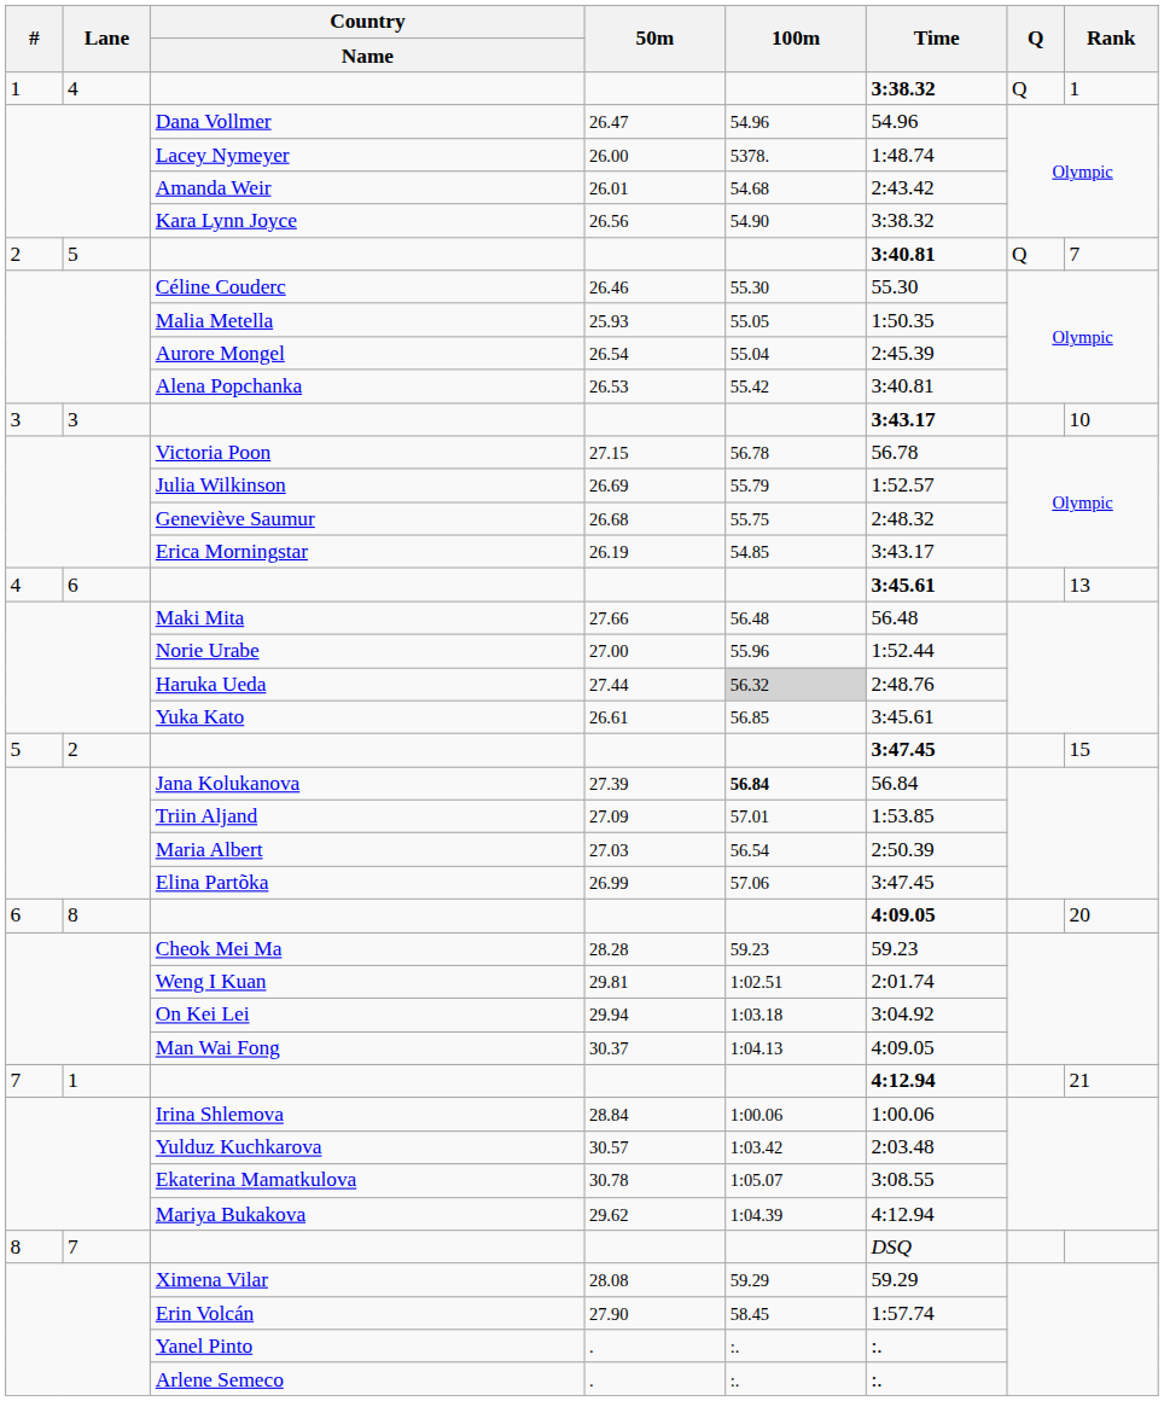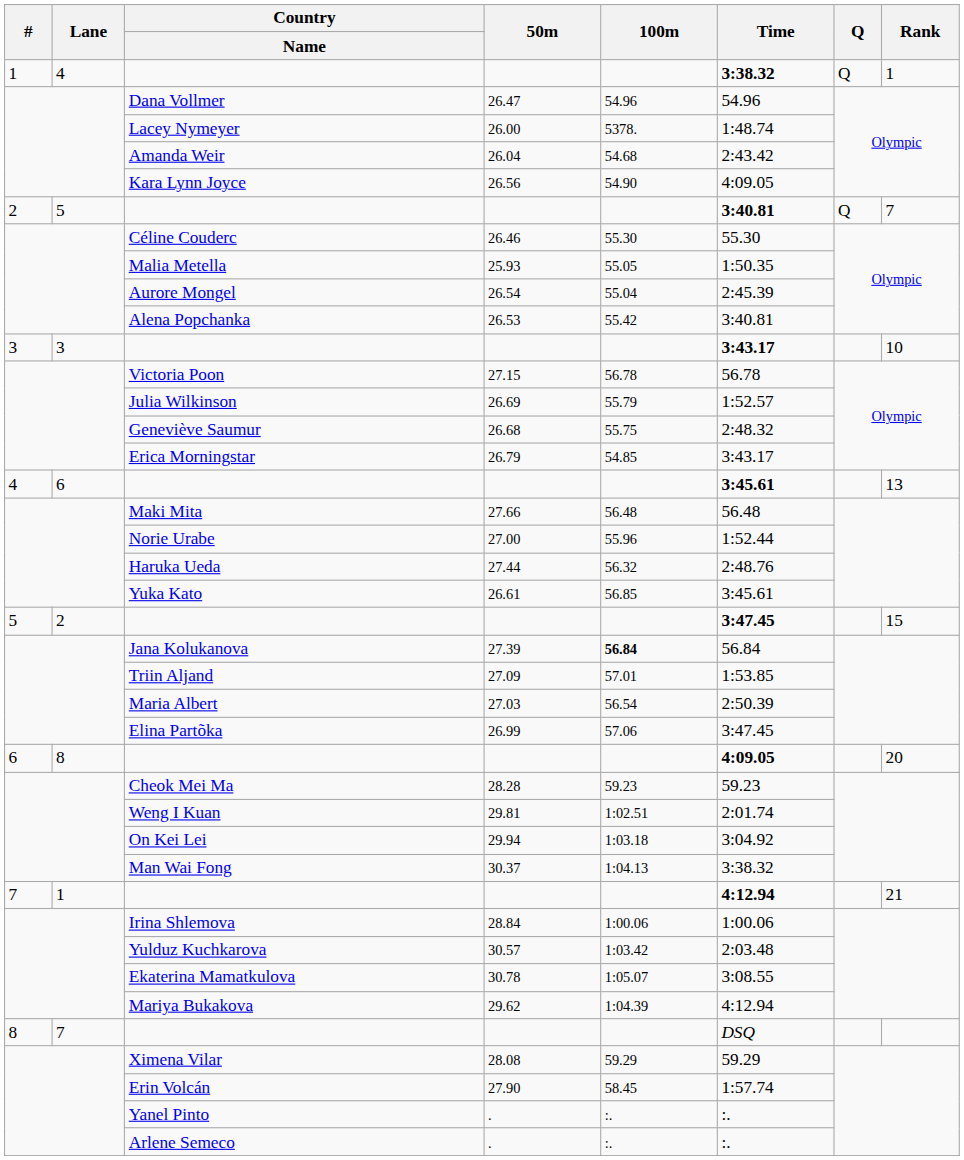 <table class="wikitable" width=70%>
 <tr>
 <th rowspan="2" width=20>#</th>
 <th rowspan="2" width=20>Lane</th>
 <th width=200>Country</th>
 <th rowspan=2 width=60>50m</th>
 <th rowspan="2" width=60>100m</th>
 <th rowspan=2 width=60>Time</th>
 <th rowspan=2 width=20>Q</th>
 <th rowspan=2 width=20>Rank</th>
 </tr>
 <tr>
 <th>Name</th>
 </tr>
 <tr>
 <td>1</td>
 <td>4</td>
 <td></td>
 <td></td>
 <td></td>
 <td><strong>3:38.32</strong></td>
 <td>Q</td>
 <td>1</td>
 </tr>
 <tr>
 <td rowspan=4 colspan=2></td>
 <td><a href='#'>Dana Vollmer</a></td>
 <td><small>26.47</small></td>
 <td><small>54.96</small></td>
 <td>54.96</td>
 <td rowspan=4 colspan=2 align=center><small><a href='#'>Olympic</a></small></td>
 </tr>
 <tr>
 <td><a href='#'>Lacey Nymeyer</a></td>
 <td><small>26.00</small></td>
 <td><small>5378.</small></td>
 <td>1:48.74</td>
 </tr>
 <tr>
 <td><a href='#'>Amanda Weir</a></td>
-<td><small>26.01</small></td>
+<td><small>26.04</small></td>
 <td><small>54.68</small></td>
 <td>2:43.42</td>
 </tr>
 <tr>
 <td><a href='#'>Kara Lynn Joyce</a></td>
 <td><small>26.56</small></td>
 <td><small>54.90</small></td>
-<td>3:38.32</td>
+<td>4:09.05</td>
 </tr>
 <tr>
 <td>2</td>
 <td>5</td>
 <td></td>
 <td></td>
 <td></td>
 <td><strong>3:40.81</strong></td>
 <td>Q</td>
 <td>7</td>
 </tr>
 <tr>
 <td rowspan=4 colspan=2></td>
 <td><a href='#'>Céline Couderc</a></td>
 <td><small>26.46</small></td>
 <td><small>55.30</small></td>
 <td>55.30</td>
 <td rowspan=4 colspan=2 align=center><small><a href='#'>Olympic</a></small></td>
 </tr>
 <tr>
 <td><a href='#'>Malia Metella</a></td>
 <td><small>25.93</small></td>
 <td><small>55.05</small></td>
 <td>1:50.35</td>
 </tr>
 <tr>
 <td><a href='#'>Aurore Mongel</a></td>
 <td><small>26.54</small></td>
 <td><small>55.04</small></td>
 <td>2:45.39</td>
 </tr>
 <tr>
 <td><a href='#'>Alena Popchanka</a></td>
 <td><small>26.53</small></td>
 <td><small>55.42</small></td>
 <td>3:40.81</td>
 </tr>
 <tr>
 <td>3</td>
 <td>3</td>
 <td></td>
 <td></td>
 <td></td>
 <td><strong>3:43.17</strong></td>
 <td></td>
 <td>10</td>
 </tr>
 <tr>
 <td rowspan=4 colspan=2></td>
 <td><a href='#'>Victoria Poon</a></td>
 <td><small>27.15</small></td>
 <td><small>56.78</small></td>
 <td>56.78</td>
 <td rowspan=4 colspan=2 align=center><small><a href='#'>Olympic</a></small></td>
 </tr>
 <tr>
 <td><a href='#'>Julia Wilkinson</a></td>
 <td><small>26.69</small></td>
 <td><small>55.79</small></td>
 <td>1:52.57</td>
 </tr>
 <tr>
 <td><a href='#'>Geneviève Saumur</a></td>
 <td><small>26.68</small></td>
 <td><small>55.75</small></td>
 <td>2:48.32</td>
 </tr>
 <tr>
 <td><a href='#'>Erica Morningstar</a></td>
-<td><small>26.19</small></td>
+<td><small>26.79</small></td>
 <td><small>54.85</small></td>
 <td>3:43.17</td>
 </tr>
 <tr>
 <td>4</td>
 <td>6</td>
 <td></td>
 <td></td>
 <td></td>
 <td><strong>3:45.61</strong></td>
 <td></td>
 <td>13</td>
 </tr>
 <tr>
 <td rowspan=4 colspan=2></td>
 <td><a href='#'>Maki Mita</a></td>
 <td><small>27.66</small></td>
 <td><small>56.48</small></td>
 <td>56.48</td>
 <td rowspan=4 colspan=2></td>
 </tr>
 <tr>
 <td><a href='#'>Norie Urabe</a></td>
 <td><small>27.00</small></td>
 <td><small>55.96</small></td>
 <td>1:52.44</td>
 </tr>
 <tr>
 <td><a href='#'>Haruka Ueda</a></td>
 <td><small>27.44</small></td>
-<td style="background: lightgrey;"><small>56.32</small></td>
+<td><small>56.32</small></td>
 <td>2:48.76</td>
 </tr>
 <tr>
 <td><a href='#'>Yuka Kato</a></td>
 <td><small>26.61</small></td>
 <td><small>56.85</small></td>
 <td>3:45.61</td>
 </tr>
 <tr>
 <td>5</td>
 <td>2</td>
 <td></td>
 <td></td>
 <td></td>
 <td><strong>3:47.45</strong></td>
 <td></td>
 <td>15</td>
 </tr>
 <tr>
 <td rowspan=4 colspan=2></td>
 <td><a href='#'>Jana Kolukanova</a></td>
 <td><small>27.39</small></td>
 <td><strong><small>56.84</small></strong></td>
 <td>56.84</td>
 <td rowspan=4 colspan=2></td>
 </tr>
 <tr>
 <td><a href='#'>Triin Aljand</a></td>
 <td><small>27.09</small></td>
 <td><small>57.01</small></td>
 <td>1:53.85</td>
 </tr>
 <tr>
 <td><a href='#'>Maria Albert</a></td>
 <td><small>27.03</small></td>
 <td><small>56.54</small></td>
 <td>2:50.39</td>
 </tr>
 <tr>
 <td><a href='#'>Elina Partõka</a></td>
 <td><small>26.99</small></td>
 <td><small>57.06</small></td>
 <td>3:47.45</td>
 </tr>
 <tr>
 <td>6</td>
 <td>8</td>
 <td></td>
 <td></td>
 <td></td>
 <td><strong>4:09.05</strong></td>
 <td></td>
 <td>20</td>
 </tr>
 <tr>
 <td rowspan=4 colspan=2></td>
 <td><a href='#'>Cheok Mei Ma</a></td>
 <td><small>28.28</small></td>
 <td><small>59.23</small></td>
 <td>59.23</td>
 <td rowspan=4 colspan=2></td>
 </tr>
 <tr>
 <td><a href='#'>Weng I Kuan</a></td>
 <td><small>29.81</small></td>
 <td><small>1:02.51</small></td>
 <td>2:01.74</td>
 </tr>
 <tr>
 <td><a href='#'>On Kei Lei</a></td>
 <td><small>29.94</small></td>
 <td><small>1:03.18</small></td>
 <td>3:04.92</td>
 </tr>
 <tr>
 <td><a href='#'>Man Wai Fong</a></td>
 <td><small>30.37</small></td>
 <td><small>1:04.13</small></td>
-<td>4:09.05</td>
+<td>3:38.32</td>
 </tr>
 <tr>
 <td>7</td>
 <td>1</td>
 <td></td>
 <td></td>
 <td></td>
 <td><strong>4:12.94</strong></td>
 <td></td>
 <td>21</td>
 </tr>
 <tr>
 <td rowspan=4 colspan=2></td>
 <td><a href='#'>Irina Shlemova</a></td>
 <td><small>28.84</small></td>
 <td><small>1:00.06</small></td>
 <td>1:00.06</td>
 <td rowspan=4 colspan=2></td>
 </tr>
 <tr>
 <td><a href='#'>Yulduz Kuchkarova</a></td>
 <td><small>30.57</small></td>
 <td><small>1:03.42</small></td>
 <td>2:03.48</td>
 </tr>
 <tr>
 <td><a href='#'>Ekaterina Mamatkulova</a></td>
 <td><small>30.78</small></td>
 <td><small>1:05.07</small></td>
 <td>3:08.55</td>
 </tr>
 <tr>
 <td><a href='#'>Mariya Bukakova</a></td>
 <td><small>29.62</small></td>
 <td><small>1:04.39</small></td>
 <td>4:12.94</td>
 </tr>
 <tr>
 <td>8</td>
 <td>7</td>
 <td></td>
 <td></td>
 <td></td>
 <td><em>DSQ</em></td>
 <td></td>
 <td></td>
 </tr>
 <tr>
 <td rowspan=4 colspan=2></td>
 <td><a href='#'>Ximena Vilar</a></td>
 <td><small>28.08</small></td>
 <td><small>59.29</small></td>
 <td>59.29</td>
 <td rowspan=4 colspan=2></td>
 </tr>
 <tr>
 <td><a href='#'>Erin Volcán</a></td>
 <td><small>27.90</small></td>
 <td><small>58.45</small></td>
 <td>1:57.74</td>
 </tr>
 <tr>
 <td><a href='#'>Yanel Pinto</a></td>
 <td><small>.</small></td>
 <td><small>:.</small></td>
 <td>:.</td>
 </tr>
 <tr>
 <td><a href='#'>Arlene Semeco</a></td>
 <td><small>.</small></td>
 <td><small>:.</small></td>
 <td>:.</td>
 </tr>
 <tr>
 </tr>
 </table>
